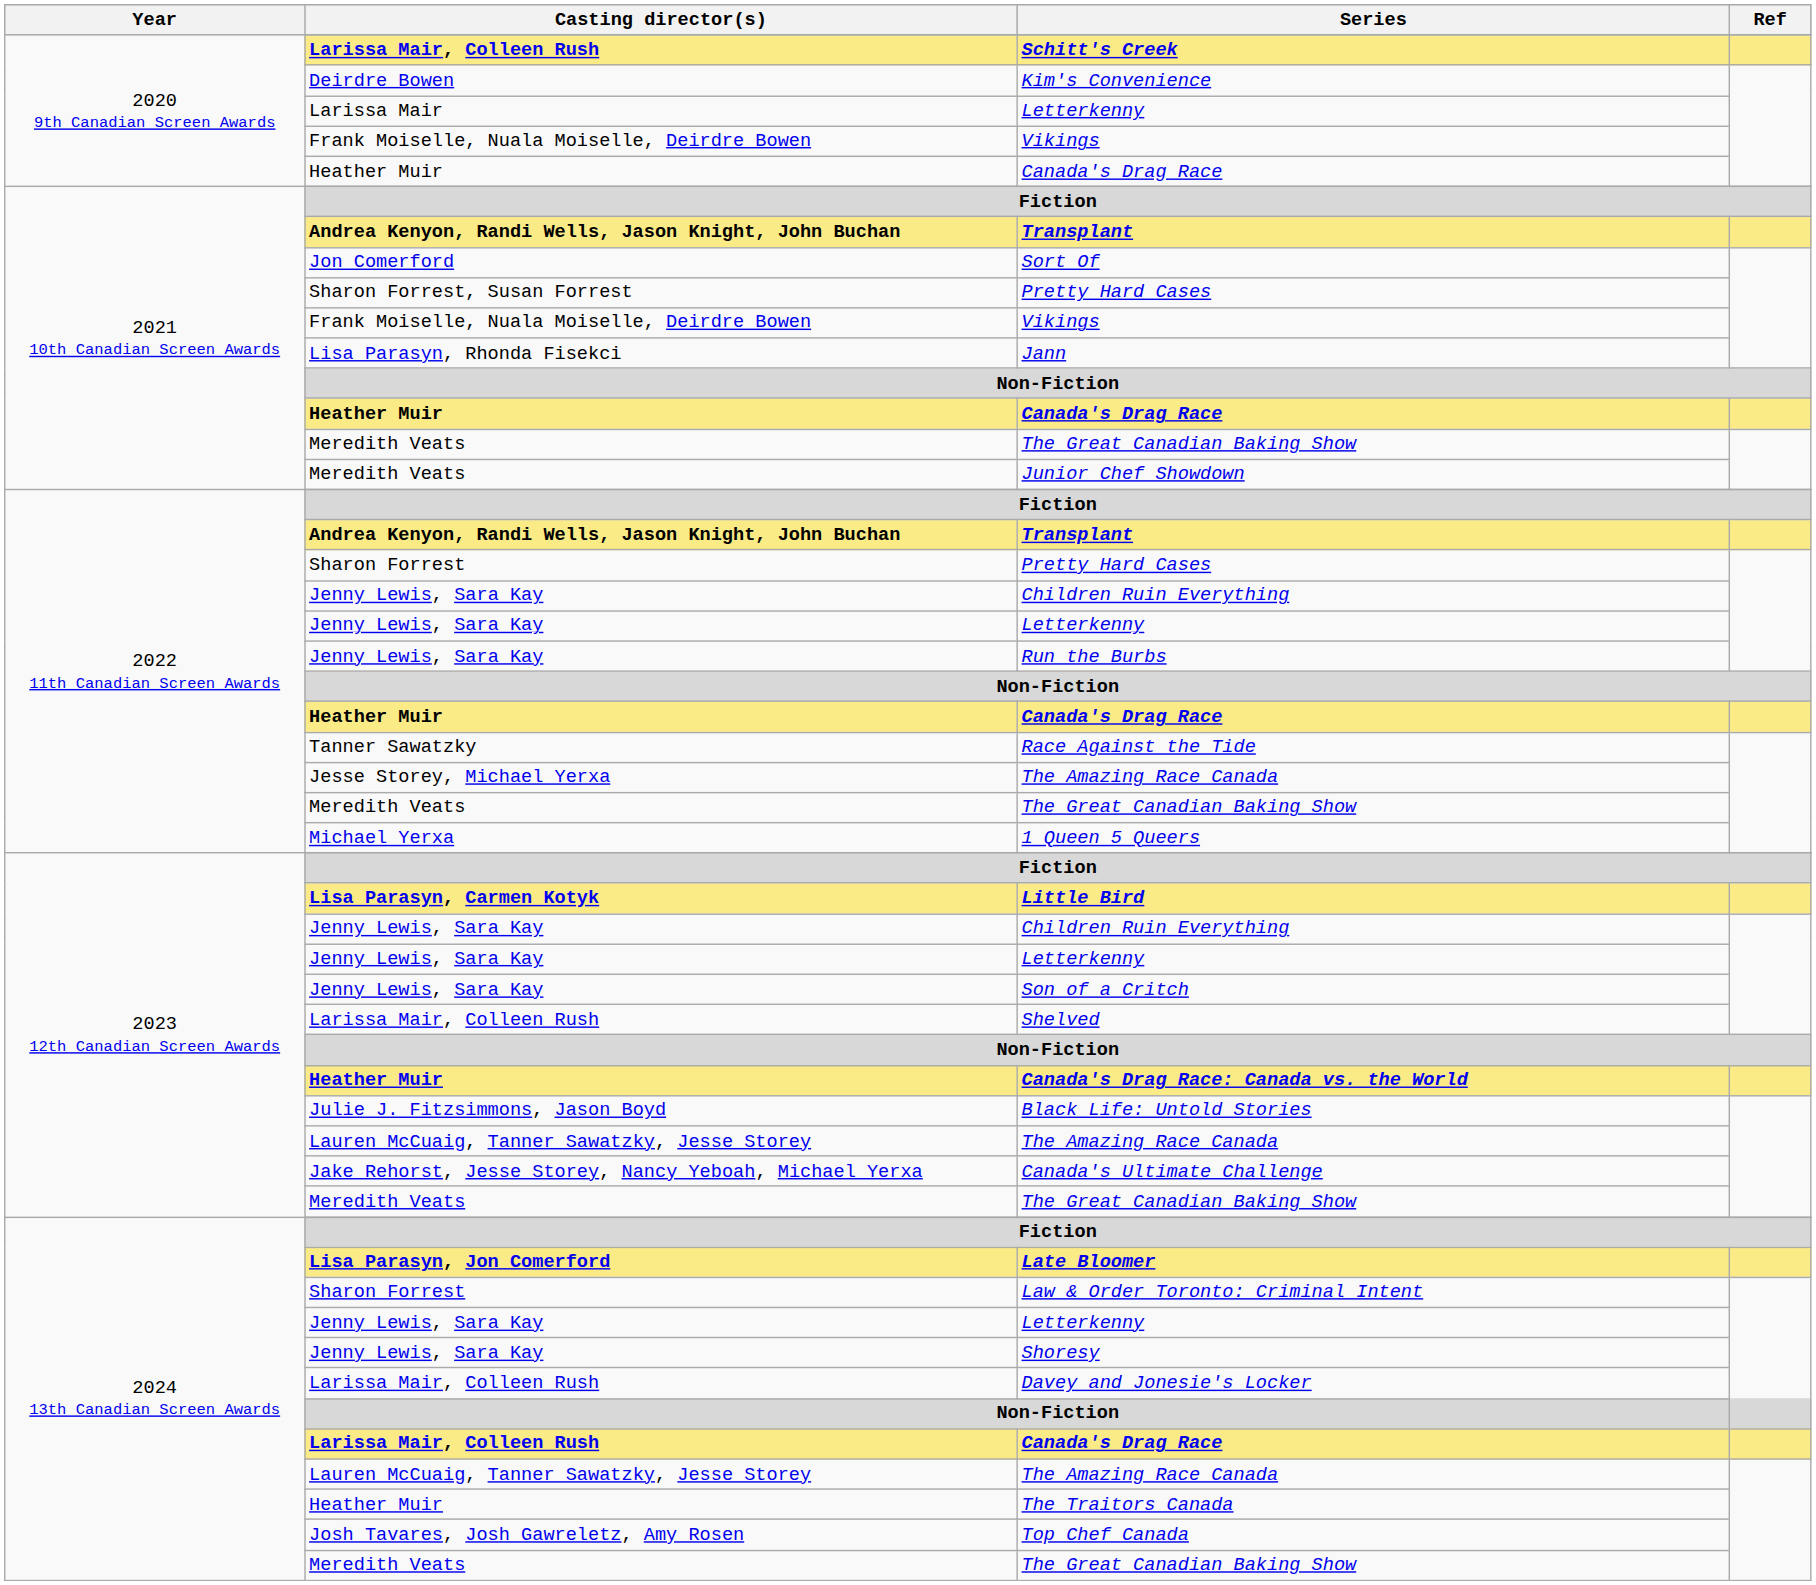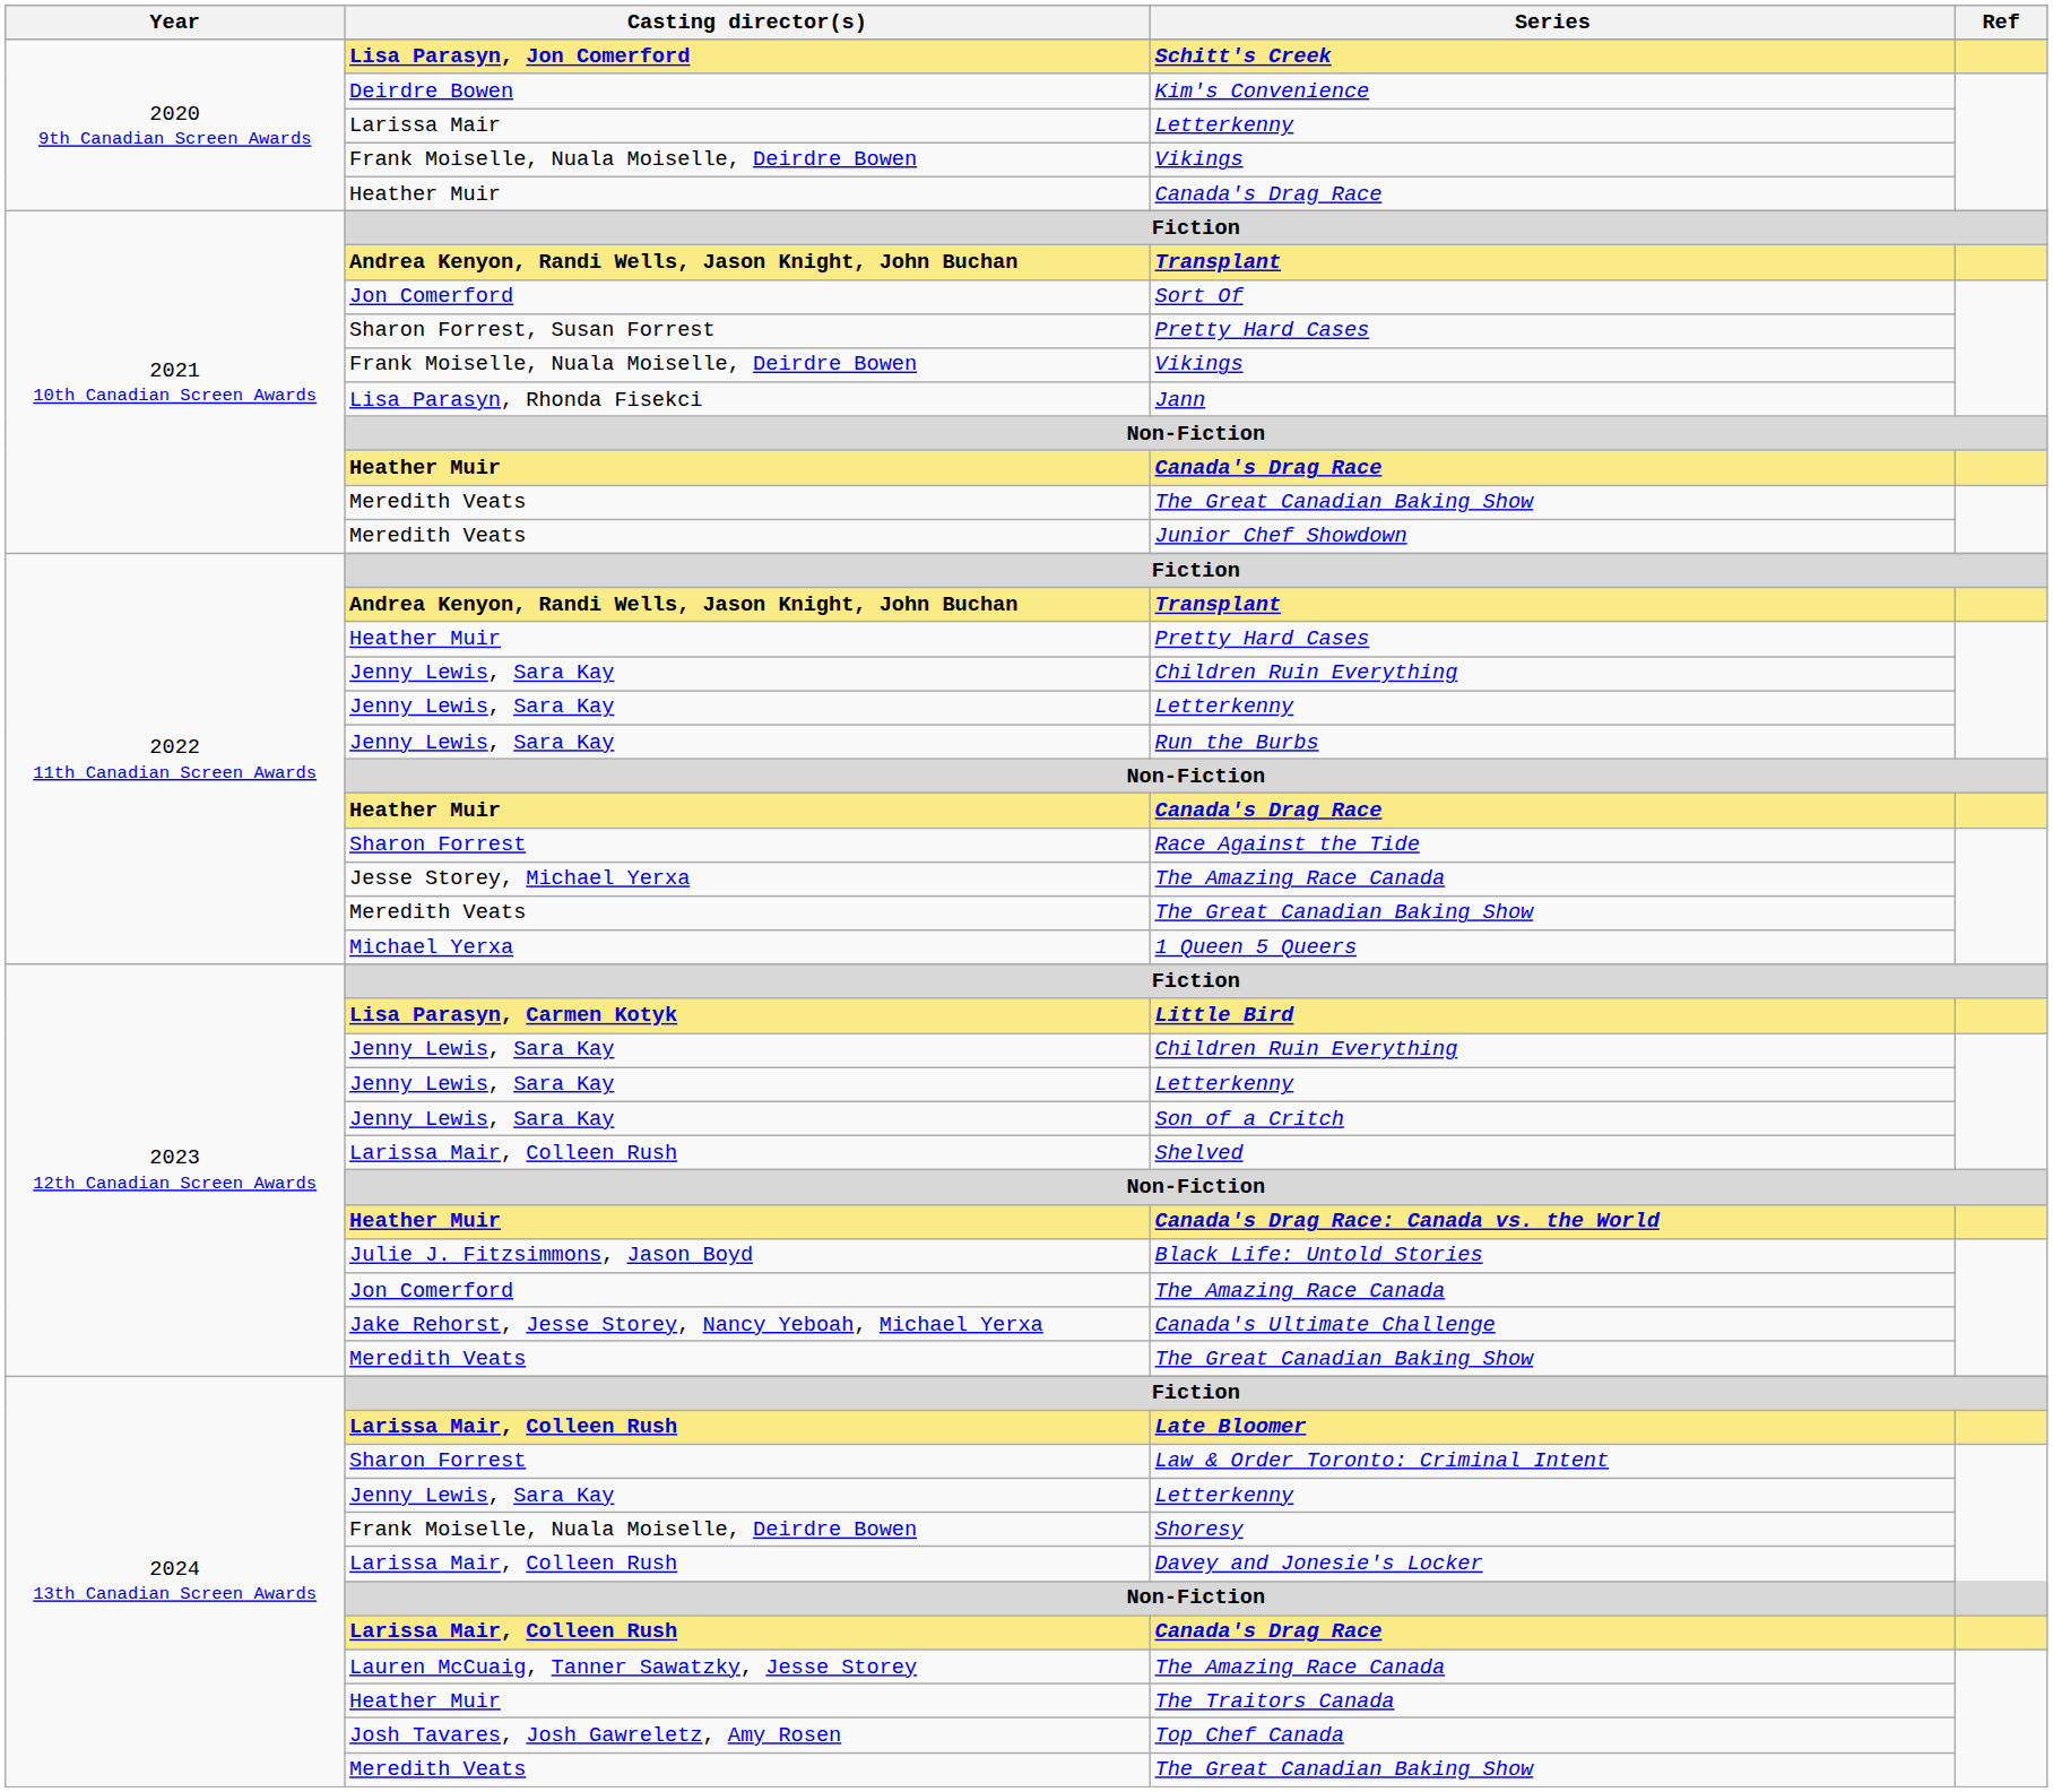 <table class="wikitable" style="width:100%;">
 <tr style="background:#bebebe;">
 <th style="width:8%;">Year</th>
 <th style="width:19%;">Casting director(s)</th>
 <th style="width:19%;">Series</th>
 <th style="width:2%;">Ref</th>
 </tr>
 <tr>
 <td rowspan="6" align="center">2020 <br> <small><a href='#'>9th Canadian Screen Awards</a></small></td>
 </tr>
 <tr style="background:#FAEB86;">
-<td><strong><a href='#'>Larissa Mair</a>, <a href='#'>Colleen Rush</a></strong></td>
+<td><strong><a href='#'>Lisa Parasyn</a>, <a href='#'>Jon Comerford</a></strong></td>
 <td><strong><em><a href='#'>Schitt's Creek</a></em></strong></td>
 <td></td>
 </tr>
 <tr>
 <td><a href='#'>Deirdre Bowen</a></td>
 <td><em><a href='#'>Kim's Convenience</a></em></td>
 <td rowspan=4></td>
 </tr>
 <tr>
 <td>Larissa Mair</td>
 <td><em><a href='#'>Letterkenny</a></em></td>
 </tr>
 <tr>
 <td>Frank Moiselle, Nuala Moiselle, <a href='#'>Deirdre Bowen</a></td>
 <td><em><a href='#'>Vikings</a></em></td>
 </tr>
 <tr>
 <td>Heather Muir</td>
 <td><em><a href='#'>Canada's Drag Race</a></em></td>
 </tr>
 <tr>
 <td rowspan="11" align="center">2021 <br> <small><a href='#'>10th Canadian Screen Awards</a></small></td>
 </tr>
 <tr>
 <td colspan=3 align=center style="background:#D8D8D8;"><strong>Fiction</strong></td>
 </tr>
 <tr style="background:#FAEB86;">
 <td><strong>Andrea Kenyon, Randi Wells, Jason Knight, John Buchan</strong></td>
 <td><strong><em><a href='#'>Transplant</a></em></strong></td>
 <td></td>
 </tr>
 <tr>
 <td><a href='#'>Jon Comerford</a></td>
 <td><em><a href='#'>Sort Of</a></em></td>
 <td rowspan=4></td>
 </tr>
 <tr>
 <td>Sharon Forrest, Susan Forrest</td>
 <td><em><a href='#'>Pretty Hard Cases</a></em></td>
 </tr>
 <tr>
 <td>Frank Moiselle, Nuala Moiselle, <a href='#'>Deirdre Bowen</a></td>
 <td><em><a href='#'>Vikings</a></em></td>
 </tr>
 <tr>
 <td><a href='#'>Lisa Parasyn</a>, Rhonda Fisekci</td>
 <td><em><a href='#'>Jann</a></em></td>
 </tr>
 <tr>
 <td colspan=3 align=center style="background:#D8D8D8;"><strong>Non-Fiction</strong></td>
 </tr>
 <tr style="background:#FAEB86;">
 <td><strong>Heather Muir</strong></td>
 <td><strong><em><a href='#'>Canada's Drag Race</a></em></strong></td>
 <td></td>
 </tr>
 <tr>
 <td>Meredith Veats</td>
 <td><em><a href='#'>The Great Canadian Baking Show</a></em></td>
 <td rowspan=2></td>
 </tr>
 <tr>
 <td>Meredith Veats</td>
 <td><em><a href='#'>Junior Chef Showdown</a></em></td>
 </tr>
 <tr>
 <td rowspan="13" align="center">2022 <br> <small><a href='#'>11th Canadian Screen Awards</a></small></td>
 </tr>
 <tr>
 <td colspan=3 align=center style="background:#D8D8D8;"><strong>Fiction</strong></td>
 </tr>
 <tr style="background:#FAEB86;">
 <td><strong>Andrea Kenyon, Randi Wells, Jason Knight, John Buchan</strong></td>
 <td><strong><em><a href='#'>Transplant</a></em></strong></td>
 <td></td>
 </tr>
 <tr>
-<td>Sharon Forrest</td>
+<td><a href='#'>Heather Muir</a></td>
 <td><em><a href='#'>Pretty Hard Cases</a></em></td>
 <td rowspan=4></td>
 </tr>
 <tr>
 <td><a href='#'>Jenny Lewis</a>, <a href='#'>Sara Kay</a></td>
 <td><em><a href='#'>Children Ruin Everything</a></em></td>
 </tr>
 <tr>
 <td><a href='#'>Jenny Lewis</a>, <a href='#'>Sara Kay</a></td>
 <td><em><a href='#'>Letterkenny</a></em></td>
 </tr>
 <tr>
 <td><a href='#'>Jenny Lewis</a>, <a href='#'>Sara Kay</a></td>
 <td><em><a href='#'>Run the Burbs</a></em></td>
 </tr>
 <tr>
 <td colspan=3 align=center style="background:#D8D8D8;"><strong>Non-Fiction</strong></td>
 </tr>
 <tr style="background:#FAEB86;">
 <td><strong>Heather Muir</strong></td>
 <td><strong><em><a href='#'>Canada's Drag Race</a></em></strong></td>
 <td></td>
 </tr>
 <tr>
-<td>Tanner Sawatzky</td>
+<td><a href='#'>Sharon Forrest</a></td>
 <td><em><a href='#'>Race Against the Tide</a></em></td>
 <td rowspan=4></td>
 </tr>
 <tr>
 <td>Jesse Storey, <a href='#'>Michael Yerxa</a></td>
 <td><em><a href='#'>The Amazing Race Canada</a></em></td>
 </tr>
 <tr>
 <td>Meredith Veats</td>
 <td><em><a href='#'>The Great Canadian Baking Show</a></em></td>
 </tr>
 <tr>
 <td><a href='#'>Michael Yerxa</a></td>
 <td><em><a href='#'>1 Queen 5 Queers</a></em></td>
 </tr>
 <tr>
 <td rowspan="13" align="center">2023 <br> <small><a href='#'>12th Canadian Screen Awards</a></small></td>
 </tr>
 <tr>
 <td colspan=3 align=center style="background:#D8D8D8;"><strong>Fiction</strong></td>
 </tr>
 <tr style="background:#FAEB86;">
 <td><strong><a href='#'>Lisa Parasyn</a>, <a href='#'>Carmen Kotyk</a></strong></td>
 <td><strong><em><a href='#'>Little Bird</a></em></strong></td>
 <td></td>
 </tr>
 <tr>
 <td><a href='#'>Jenny Lewis</a>, <a href='#'>Sara Kay</a></td>
 <td><em><a href='#'>Children Ruin Everything</a></em></td>
 <td rowspan=4></td>
 </tr>
 <tr>
 <td><a href='#'>Jenny Lewis</a>, <a href='#'>Sara Kay</a></td>
 <td><em><a href='#'>Letterkenny</a></em></td>
 </tr>
 <tr>
 <td><a href='#'>Jenny Lewis</a>, <a href='#'>Sara Kay</a></td>
 <td><em><a href='#'>Son of a Critch</a></em></td>
 </tr>
 <tr>
 <td><a href='#'>Larissa Mair</a>, <a href='#'>Colleen Rush</a></td>
 <td><em><a href='#'>Shelved</a></em></td>
 </tr>
 <tr>
 <td colspan=3 align=center style="background:#D8D8D8;"><strong>Non-Fiction</strong></td>
 </tr>
 <tr style="background:#FAEB86;">
 <td><strong><a href='#'>Heather Muir</a></strong></td>
 <td><strong><em><a href='#'>Canada's Drag Race: Canada vs. the World</a></em></strong></td>
 <td></td>
 </tr>
 <tr>
 <td><a href='#'>Julie J. Fitzsimmons</a>, <a href='#'>Jason Boyd</a></td>
 <td><em><a href='#'>Black Life: Untold Stories</a></em></td>
 <td rowspan=4></td>
 </tr>
 <tr>
-<td><a href='#'>Lauren McCuaig</a>, <a href='#'>Tanner Sawatzky</a>, <a href='#'>Jesse Storey</a></td>
+<td><a href='#'>Jon Comerford</a></td>
 <td><em><a href='#'>The Amazing Race Canada</a></em></td>
 </tr>
 <tr>
 <td><a href='#'>Jake Rehorst</a>, <a href='#'>Jesse Storey</a>, <a href='#'>Nancy Yeboah</a>, <a href='#'>Michael Yerxa</a></td>
 <td><em><a href='#'>Canada's Ultimate Challenge</a></em></td>
 </tr>
 <tr>
 <td><a href='#'>Meredith Veats</a></td>
 <td><em><a href='#'>The Great Canadian Baking Show</a></em></td>
 </tr>
 <tr>
 <td rowspan="13" align="center">2024 <br> <small><a href='#'>13th Canadian Screen Awards</a></small></td>
 </tr>
 <tr>
 <td colspan=3 align=center style="background:#D8D8D8;"><strong>Fiction</strong></td>
 </tr>
 <tr style="background:#FAEB86;">
-<td><strong><a href='#'>Lisa Parasyn</a>, <a href='#'>Jon Comerford</a></strong></td>
+<td><strong><a href='#'>Larissa Mair</a>, <a href='#'>Colleen Rush</a></strong></td>
 <td><strong><em><a href='#'>Late Bloomer</a></em></strong></td>
 <td></td>
 </tr>
 <tr>
 <td><a href='#'>Sharon Forrest</a></td>
 <td><em><a href='#'>Law & Order Toronto: Criminal Intent</a></em></td>
 <td rowspan=5></td>
 </tr>
 <tr>
 <td><a href='#'>Jenny Lewis</a>, <a href='#'>Sara Kay</a></td>
 <td><em><a href='#'>Letterkenny</a></em></td>
 </tr>
 <tr>
-<td><a href='#'>Jenny Lewis</a>, <a href='#'>Sara Kay</a></td>
+<td>Frank Moiselle, Nuala Moiselle, <a href='#'>Deirdre Bowen</a></td>
 <td><em><a href='#'>Shoresy</a></em></td>
 </tr>
 <tr>
 <td><a href='#'>Larissa Mair</a>, <a href='#'>Colleen Rush</a></td>
 <td><em><a href='#'>Davey and Jonesie's Locker</a></em></td>
 </tr>
 <tr>
 <td colspan=3 align=center style="background:#D8D8D8;"><strong>Non-Fiction</strong></td>
 </tr>
 <tr style="background:#FAEB86;">
 <td><strong><a href='#'>Larissa Mair</a>, <a href='#'>Colleen Rush</a></strong></td>
 <td><strong><em><a href='#'>Canada's Drag Race</a></em></strong></td>
 <td></td>
 </tr>
 <tr>
 <td><a href='#'>Lauren McCuaig</a>, <a href='#'>Tanner Sawatzky</a>, <a href='#'>Jesse Storey</a></td>
 <td><em><a href='#'>The Amazing Race Canada</a></em></td>
 <td rowspan=4></td>
 </tr>
 <tr>
 <td><a href='#'>Heather Muir</a></td>
 <td><em><a href='#'>The Traitors Canada</a></em></td>
 </tr>
 <tr>
 <td><a href='#'>Josh Tavares</a>, <a href='#'>Josh Gawreletz</a>, <a href='#'>Amy Rosen</a></td>
 <td><em><a href='#'>Top Chef Canada</a></em></td>
 </tr>
 <tr>
 <td><a href='#'>Meredith Veats</a></td>
 <td><em><a href='#'>The Great Canadian Baking Show</a></em></td>
 </tr>
 </table>
